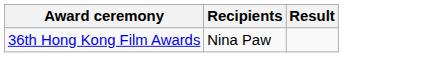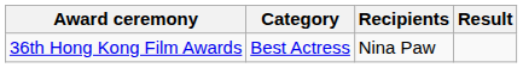 <table class="wikitable sortable">
 <tr>
 <th>Award ceremony</th>
+<th>Category</th>
 <th>Recipients</th>
 <th>Result</th>
 </tr>
 <tr>
 <td><a href='#'>36th Hong Kong Film Awards</a></td>
+<td><a href='#'>Best Actress</a></td>
 <td>Nina Paw</td>
 <td></td>
 </tr>
 </table>
